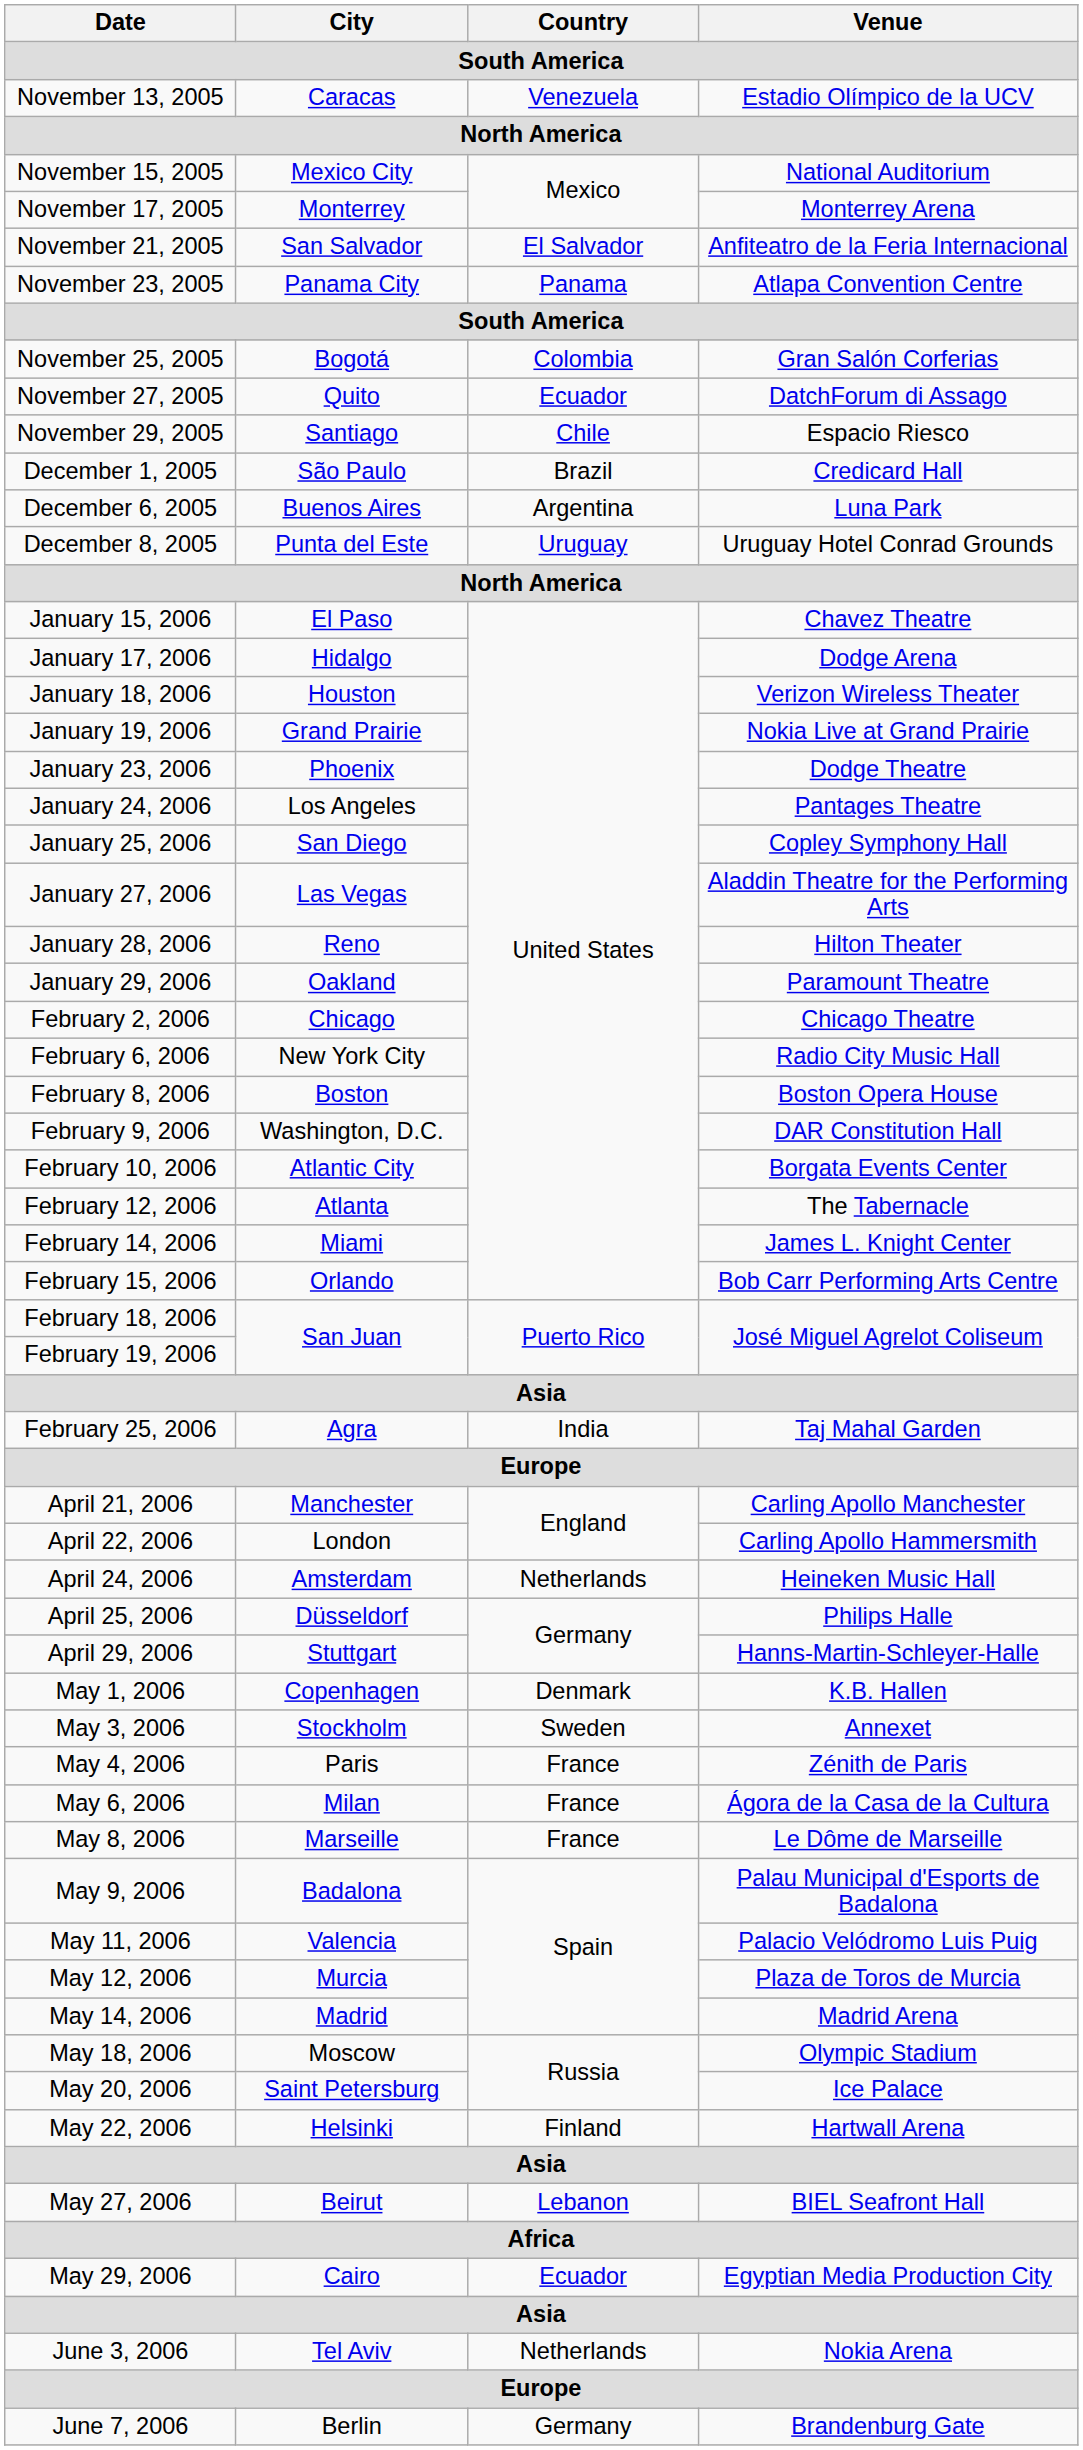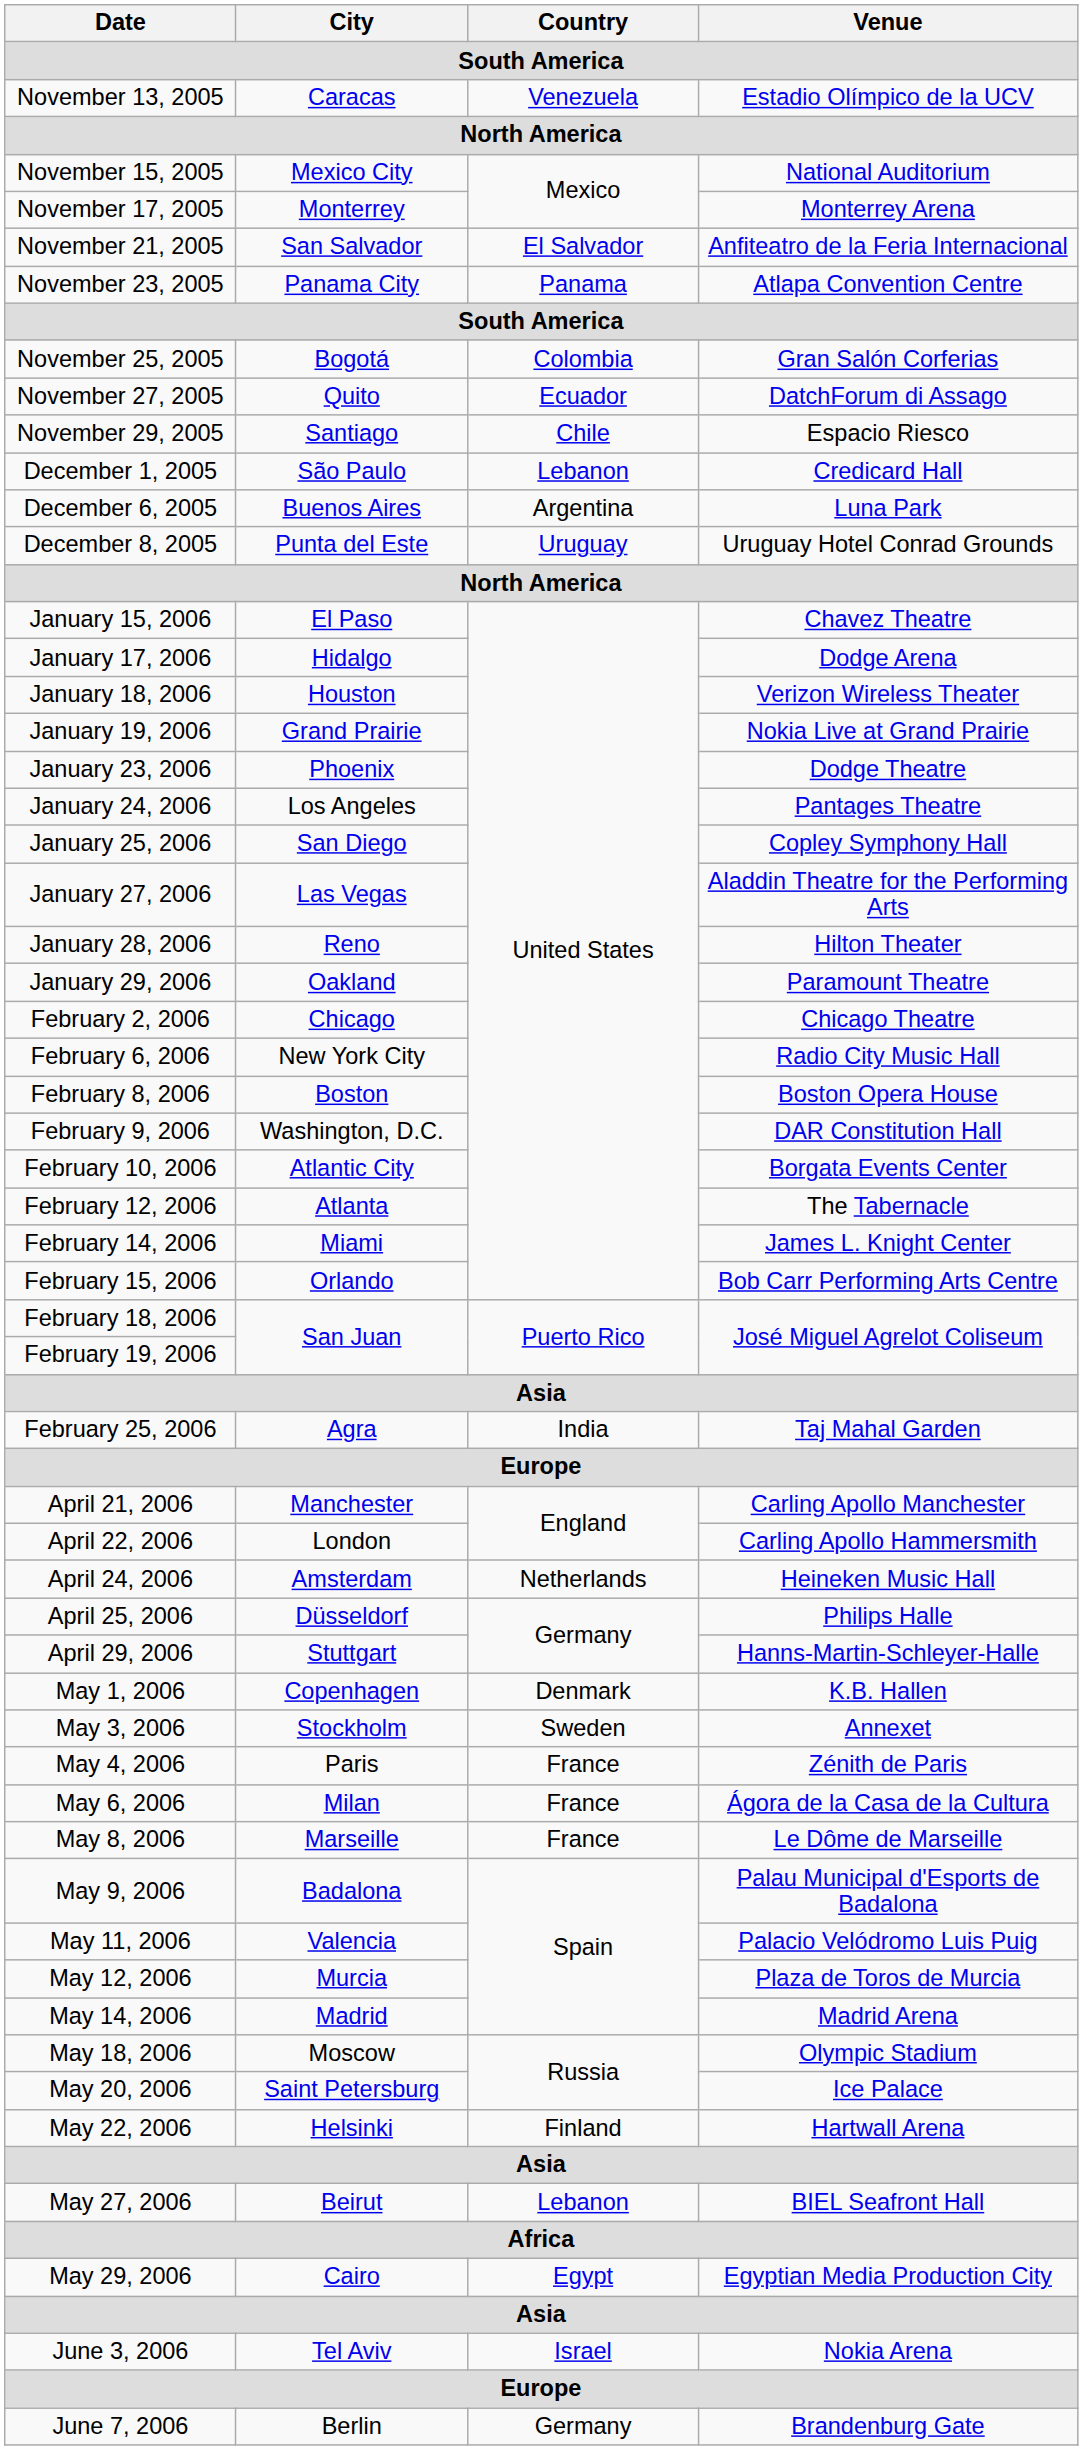 <table class="wikitable" style="text-align:center;">
 <tr>
 <th width="150">Date</th>
 <th width="150">City</th>
 <th width="150">Country</th>
 <th width="250">Venue</th>
 </tr>
 <tr bgcolor="#DDDDDD">
 <td colspan=4><strong>South America</strong></td>
 </tr>
 <tr>
 <td>November 13, 2005</td>
 <td><a href='#'>Caracas</a></td>
 <td><a href='#'>Venezuela</a></td>
 <td><a href='#'>Estadio Olímpico de la UCV</a></td>
 </tr>
 <tr bgcolor="#DDDDDD">
 <td colspan=4><strong>North America</strong></td>
 </tr>
 <tr>
 <td>November 15, 2005</td>
 <td><a href='#'>Mexico City</a></td>
 <td rowspan="2">Mexico</td>
 <td><a href='#'>National Auditorium</a></td>
 </tr>
 <tr>
 <td>November 17, 2005</td>
 <td><a href='#'>Monterrey</a></td>
 <td><a href='#'>Monterrey Arena</a></td>
 </tr>
 <tr>
 <td>November 21, 2005</td>
 <td><a href='#'>San Salvador</a></td>
 <td><a href='#'>El Salvador</a></td>
 <td><a href='#'>Anfiteatro de la Feria Internacional</a></td>
 </tr>
 <tr>
 <td>November 23, 2005</td>
 <td><a href='#'>Panama City</a></td>
 <td><a href='#'>Panama</a></td>
 <td><a href='#'>Atlapa Convention Centre</a></td>
 </tr>
 <tr bgcolor="#DDDDDD">
 <td colspan=4><strong>South America</strong></td>
 </tr>
 <tr>
 <td>November 25, 2005</td>
 <td><a href='#'>Bogotá</a></td>
 <td><a href='#'>Colombia</a></td>
 <td><a href='#'>Gran Salón Corferias</a></td>
 </tr>
 <tr>
 <td>November 27, 2005</td>
 <td><a href='#'>Quito</a></td>
 <td><a href='#'>Ecuador</a></td>
 <td><a href='#'>DatchForum di Assago</a></td>
 </tr>
 <tr>
 <td>November 29, 2005</td>
 <td><a href='#'>Santiago</a></td>
 <td><a href='#'>Chile</a></td>
 <td>Espacio Riesco</td>
 </tr>
 <tr>
 <td>December 1, 2005</td>
 <td><a href='#'>São Paulo</a></td>
-<td>Brazil</td>
+<td><a href='#'>Lebanon</a></td>
 <td><a href='#'>Credicard Hall</a></td>
 </tr>
 <tr>
 <td>December 6, 2005</td>
 <td><a href='#'>Buenos Aires</a></td>
 <td>Argentina</td>
 <td><a href='#'>Luna Park</a></td>
 </tr>
 <tr>
 <td>December 8, 2005</td>
 <td><a href='#'>Punta del Este</a></td>
 <td><a href='#'>Uruguay</a></td>
 <td>Uruguay Hotel Conrad Grounds</td>
 </tr>
 <tr bgcolor="#DDDDDD">
 <td colspan=4><strong>North America</strong></td>
 </tr>
 <tr>
 <td>January 15, 2006</td>
 <td><a href='#'>El Paso</a></td>
 <td rowspan="18">United States</td>
 <td><a href='#'>Chavez Theatre</a></td>
 </tr>
 <tr>
 <td>January 17, 2006</td>
 <td><a href='#'>Hidalgo</a></td>
 <td><a href='#'>Dodge Arena</a></td>
 </tr>
 <tr>
 <td>January 18, 2006</td>
 <td><a href='#'>Houston</a></td>
 <td><a href='#'>Verizon Wireless Theater</a></td>
 </tr>
 <tr>
 <td>January 19, 2006</td>
 <td><a href='#'>Grand Prairie</a></td>
 <td><a href='#'>Nokia Live at Grand Prairie</a></td>
 </tr>
 <tr>
 <td>January 23, 2006</td>
 <td><a href='#'>Phoenix</a></td>
 <td><a href='#'>Dodge Theatre</a></td>
 </tr>
 <tr>
 <td>January 24, 2006</td>
 <td>Los Angeles</td>
 <td><a href='#'>Pantages Theatre</a></td>
 </tr>
 <tr>
 <td>January 25, 2006</td>
 <td><a href='#'>San Diego</a></td>
 <td><a href='#'>Copley Symphony Hall</a></td>
 </tr>
 <tr>
 <td>January 27, 2006</td>
 <td><a href='#'>Las Vegas</a></td>
 <td><a href='#'>Aladdin Theatre for the Performing Arts</a></td>
 </tr>
 <tr>
 <td>January 28, 2006</td>
 <td><a href='#'>Reno</a></td>
 <td><a href='#'>Hilton Theater</a></td>
 </tr>
 <tr>
 <td>January 29, 2006</td>
 <td><a href='#'>Oakland</a></td>
 <td><a href='#'>Paramount Theatre</a></td>
 </tr>
 <tr>
 <td>February 2, 2006</td>
 <td><a href='#'>Chicago</a></td>
 <td><a href='#'>Chicago Theatre</a></td>
 </tr>
 <tr>
 <td>February 6, 2006</td>
 <td>New York City</td>
 <td><a href='#'>Radio City Music Hall</a></td>
 </tr>
 <tr>
 <td>February 8, 2006</td>
 <td><a href='#'>Boston</a></td>
 <td><a href='#'>Boston Opera House</a></td>
 </tr>
 <tr>
 <td>February 9, 2006</td>
 <td>Washington, D.C.</td>
 <td><a href='#'>DAR Constitution Hall</a></td>
 </tr>
 <tr>
 <td>February 10, 2006</td>
 <td><a href='#'>Atlantic City</a></td>
 <td><a href='#'>Borgata Events Center</a></td>
 </tr>
 <tr>
 <td>February 12, 2006</td>
 <td><a href='#'>Atlanta</a></td>
 <td>The <a href='#'>Tabernacle</a></td>
 </tr>
 <tr>
 <td>February 14, 2006</td>
 <td><a href='#'>Miami</a></td>
 <td><a href='#'>James L. Knight Center</a></td>
 </tr>
 <tr>
 <td>February 15, 2006</td>
 <td><a href='#'>Orlando</a></td>
 <td><a href='#'>Bob Carr Performing Arts Centre</a></td>
 </tr>
 <tr>
 <td>February 18, 2006</td>
 <td rowspan="2"><a href='#'>San Juan</a></td>
 <td rowspan="2"><a href='#'>Puerto Rico</a></td>
 <td rowspan="2"><a href='#'>José Miguel Agrelot Coliseum</a></td>
 </tr>
 <tr>
 <td>February 19, 2006</td>
 </tr>
 <tr bgcolor="#DDDDDD">
 <td colspan=4><strong>Asia</strong></td>
 </tr>
 <tr>
 <td>February 25, 2006</td>
 <td><a href='#'>Agra</a></td>
 <td>India</td>
 <td><a href='#'>Taj Mahal Garden</a></td>
 </tr>
 <tr bgcolor="#DDDDDD">
 <td colspan=4><strong>Europe</strong></td>
 </tr>
 <tr>
 <td>April 21, 2006</td>
 <td><a href='#'>Manchester</a></td>
 <td rowspan="2">England</td>
 <td><a href='#'>Carling Apollo Manchester</a></td>
 </tr>
 <tr>
 <td>April 22, 2006</td>
 <td>London</td>
 <td><a href='#'>Carling Apollo Hammersmith</a></td>
 </tr>
 <tr>
 <td>April 24, 2006</td>
 <td><a href='#'>Amsterdam</a></td>
 <td>Netherlands</td>
 <td><a href='#'>Heineken Music Hall</a></td>
 </tr>
 <tr>
 <td>April 25, 2006</td>
 <td><a href='#'>Düsseldorf</a></td>
 <td rowspan="2">Germany</td>
 <td><a href='#'>Philips Halle</a></td>
 </tr>
 <tr>
 <td>April 29, 2006</td>
 <td><a href='#'>Stuttgart</a></td>
 <td><a href='#'>Hanns-Martin-Schleyer-Halle</a></td>
 </tr>
 <tr>
 <td>May 1, 2006</td>
 <td><a href='#'>Copenhagen</a></td>
 <td>Denmark</td>
 <td><a href='#'>K.B. Hallen</a></td>
 </tr>
 <tr>
 <td>May 3, 2006</td>
 <td><a href='#'>Stockholm</a></td>
 <td>Sweden</td>
 <td><a href='#'>Annexet</a></td>
 </tr>
 <tr>
 <td>May 4, 2006</td>
 <td>Paris</td>
 <td>France</td>
 <td><a href='#'>Zénith de Paris</a></td>
 </tr>
 <tr>
 <td>May 6, 2006</td>
 <td><a href='#'>Milan</a></td>
 <td>France</td>
 <td><a href='#'>Ágora de la Casa de la Cultura</a></td>
 </tr>
 <tr>
 <td>May 8, 2006</td>
 <td><a href='#'>Marseille</a></td>
 <td>France</td>
 <td><a href='#'>Le Dôme de Marseille</a></td>
 </tr>
 <tr>
 <td>May 9, 2006</td>
 <td><a href='#'>Badalona</a></td>
 <td rowspan="4">Spain</td>
 <td><a href='#'>Palau Municipal d'Esports de Badalona</a></td>
 </tr>
 <tr>
 <td>May 11, 2006</td>
 <td><a href='#'>Valencia</a></td>
 <td><a href='#'>Palacio Velódromo Luis Puig</a></td>
 </tr>
 <tr>
 <td>May 12, 2006</td>
 <td><a href='#'>Murcia</a></td>
 <td><a href='#'>Plaza de Toros de Murcia</a></td>
 </tr>
 <tr>
 <td>May 14, 2006</td>
 <td><a href='#'>Madrid</a></td>
 <td><a href='#'>Madrid Arena</a></td>
 </tr>
 <tr>
 <td>May 18, 2006</td>
 <td>Moscow</td>
 <td rowspan="2">Russia</td>
 <td><a href='#'>Olympic Stadium</a></td>
 </tr>
 <tr>
 <td>May 20, 2006</td>
 <td><a href='#'>Saint Petersburg</a></td>
 <td><a href='#'>Ice Palace</a></td>
 </tr>
 <tr>
 <td>May 22, 2006</td>
 <td><a href='#'>Helsinki</a></td>
 <td>Finland</td>
 <td><a href='#'>Hartwall Arena</a></td>
 </tr>
 <tr bgcolor="#DDDDDD">
 <td colspan=4><strong>Asia</strong></td>
 </tr>
 <tr>
 <td>May 27, 2006</td>
 <td><a href='#'>Beirut</a></td>
 <td><a href='#'>Lebanon</a></td>
 <td><a href='#'>BIEL Seafront Hall</a></td>
 </tr>
 <tr bgcolor="#DDDDDD">
 <td colspan=4><strong>Africa</strong></td>
 </tr>
 <tr>
 <td>May 29, 2006</td>
 <td><a href='#'>Cairo</a></td>
-<td><a href='#'>Ecuador</a></td>
+<td><a href='#'>Egypt</a></td>
 <td><a href='#'>Egyptian Media Production City</a></td>
 </tr>
 <tr bgcolor="#DDDDDD">
 <td colspan=4><strong>Asia</strong></td>
 </tr>
 <tr>
 <td>June 3, 2006</td>
 <td><a href='#'>Tel Aviv</a></td>
-<td>Netherlands</td>
+<td><a href='#'>Israel</a></td>
 <td><a href='#'>Nokia Arena</a></td>
 </tr>
 <tr bgcolor="#DDDDDD">
 <td colspan=4><strong>Europe</strong></td>
 </tr>
 <tr>
 <td>June 7, 2006</td>
 <td>Berlin</td>
 <td>Germany</td>
 <td><a href='#'>Brandenburg Gate</a></td>
 </tr>
 </table>
